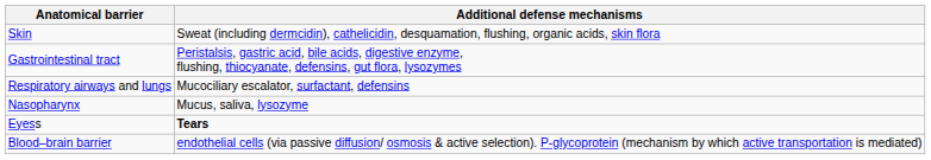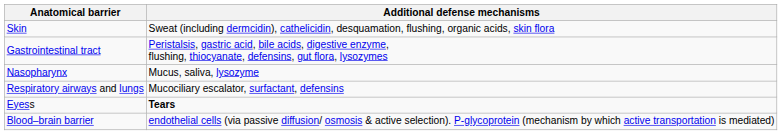 <table class="wikitable" align="middle">
 <tr>
 <th>Anatomical barrier</th>
 <th>Additional defense mechanisms</th>
 </tr>
 <tr>
 <td><a href='#'>Skin</a></td>
 <td>Sweat (including <a href='#'>dermcidin</a>), <a href='#'>cathelicidin</a>, desquamation, flushing, organic acids,  <a href='#'>skin flora</a></td>
 </tr>
 <tr>
 <td><a href='#'>Gastrointestinal tract</a></td>
 <td><a href='#'>Peristalsis</a>, <a href='#'>gastric acid</a>, <a href='#'>bile acids</a>, <a href='#'>digestive enzyme</a>,<br> flushing, <a href='#'>thiocyanate</a>, <a href='#'>defensins</a>, <a href='#'>gut flora</a>, <a href='#'>lysozymes</a></td>
 </tr>
 <tr>
+<td><a href='#'>Nasopharynx</a></td>
+<td>Mucus, saliva, <a href='#'>lysozyme</a></td>
+</tr>
+<tr>
 <td><a href='#'>Respiratory airways</a> and <a href='#'>lungs</a></td>
 <td>Mucociliary escalator, <a href='#'>surfactant</a>, <a href='#'>defensins</a></td>
-</tr>
-<tr>
-<td><a href='#'>Nasopharynx</a></td>
-<td>Mucus, saliva, <a href='#'>lysozyme</a></td>
 </tr>
 <tr>
 <td><a href='#'>Eyes</a>s</td>
 <td><strong>Tears</strong></td>
 </tr>
 <tr>
 <td><a href='#'>Blood–brain barrier</a></td>
 <td><a href='#'>endothelial cells</a> (via passive <a href='#'>diffusion</a>/ <a href='#'>osmosis</a> & active selection). <a href='#'>P-glycoprotein</a> (mechanism by which <a href='#'>active transportation</a> is mediated)</td>
 </tr>
 </table>
